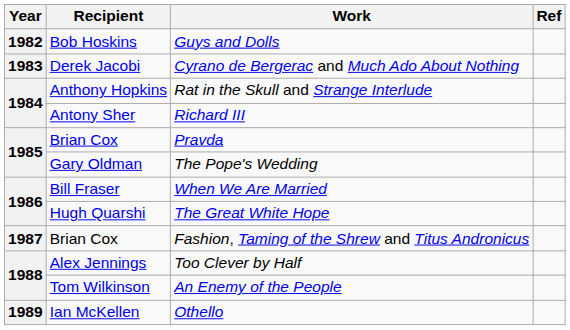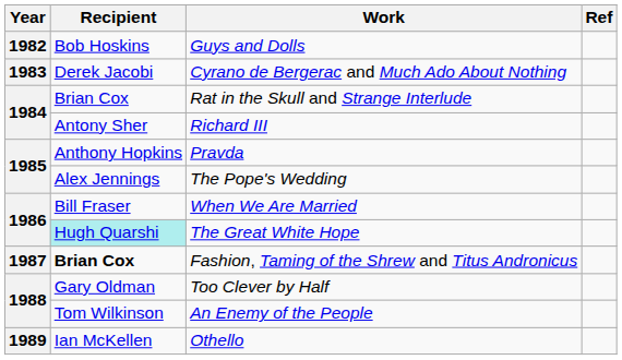 <table class="wikitable">
 <tr>
 <th>Year</th>
 <th>Recipient</th>
 <th>Work</th>
 <th>Ref</th>
 </tr>
 <tr>
 <th>1982</th>
 <td><a href='#'>Bob Hoskins</a></td>
 <td><em><a href='#'>Guys and Dolls</a></em></td>
 <td></td>
 </tr>
 <tr>
 <th>1983</th>
 <td><a href='#'>Derek Jacobi</a></td>
 <td><em><a href='#'>Cyrano de Bergerac</a></em> and <em><a href='#'>Much Ado About Nothing</a></em></td>
 <td></td>
 </tr>
 <tr>
 <th rowspan="2">1984</th>
-<td><a href='#'>Anthony Hopkins</a></td>
+<td><a href='#'>Brian Cox</a></td>
 <td><em>Rat in the Skull</em> and <em><a href='#'>Strange Interlude</a></em></td>
 <td></td>
 </tr>
 <tr>
 <td><a href='#'>Antony Sher</a></td>
 <td><em><a href='#'>Richard III</a></em></td>
 <td></td>
 </tr>
 <tr>
 <th rowspan="2">1985</th>
-<td><a href='#'>Brian Cox</a></td>
+<td><a href='#'>Anthony Hopkins</a></td>
 <td><em><a href='#'>Pravda</a></em></td>
 <td></td>
 </tr>
 <tr>
-<td><a href='#'>Gary Oldman</a></td>
+<td><a href='#'>Alex Jennings</a></td>
 <td><em>The Pope's Wedding</em></td>
 <td></td>
 </tr>
 <tr>
 <th rowspan="2">1986</th>
 <td><a href='#'>Bill Fraser</a></td>
 <td><em><a href='#'>When We Are Married</a></em></td>
 <td></td>
 </tr>
 <tr>
-<td><a href='#'>Hugh Quarshi</a></td>
+<td style="background: paleturquoise;"><a href='#'>Hugh Quarshi</a></td>
 <td><em><a href='#'>The Great White Hope</a></em></td>
 <td></td>
 </tr>
 <tr>
 <th>1987</th>
-<td>Brian Cox</td>
+<td><strong>Brian Cox</strong></td>
 <td><em>Fashion</em>, <em><a href='#'>Taming of the Shrew</a></em> and <em><a href='#'>Titus Andronicus</a></em></td>
 <td></td>
 </tr>
 <tr>
 <th rowspan="2">1988</th>
-<td><a href='#'>Alex Jennings</a></td>
+<td><a href='#'>Gary Oldman</a></td>
 <td><em>Too Clever by Half</em></td>
 <td></td>
 </tr>
 <tr>
 <td><a href='#'>Tom Wilkinson</a></td>
 <td><em><a href='#'>An Enemy of the People</a></em></td>
 <td></td>
 </tr>
 <tr>
 <th>1989</th>
 <td><a href='#'>Ian McKellen</a></td>
 <td><em><a href='#'>Othello</a></em></td>
 <td></td>
 </tr>
 </table>
